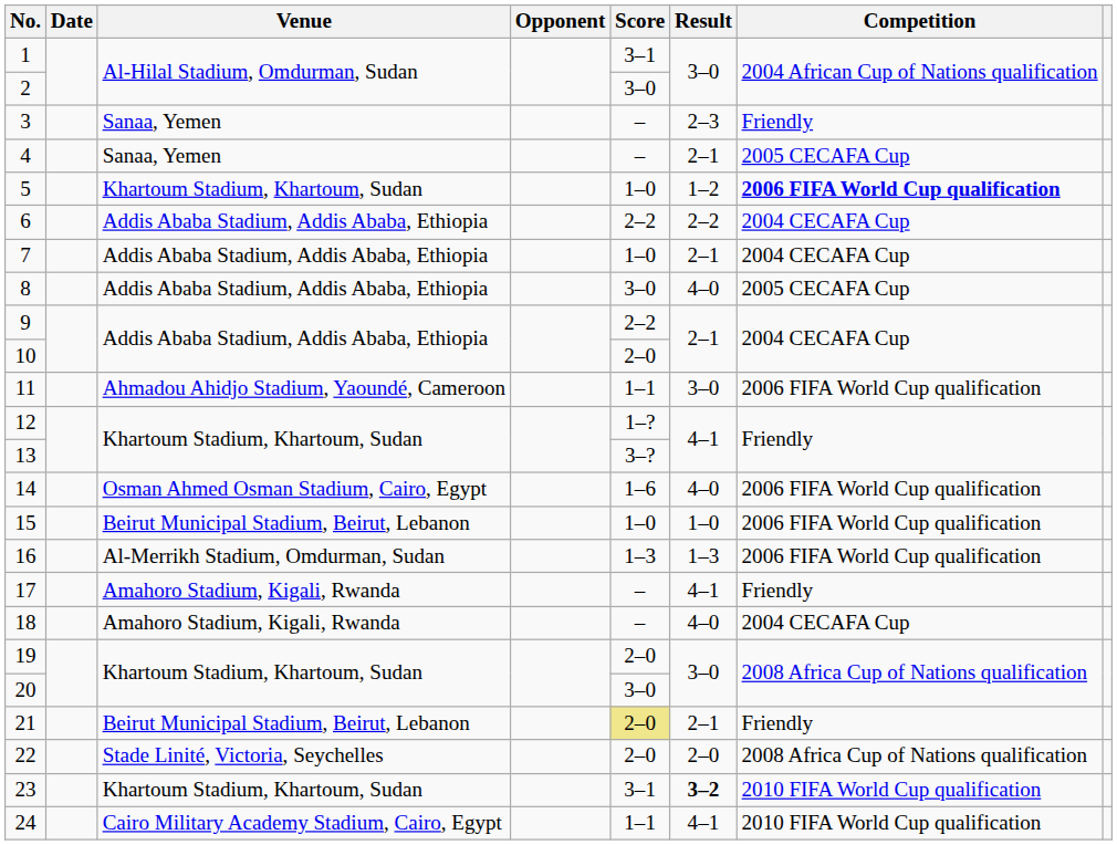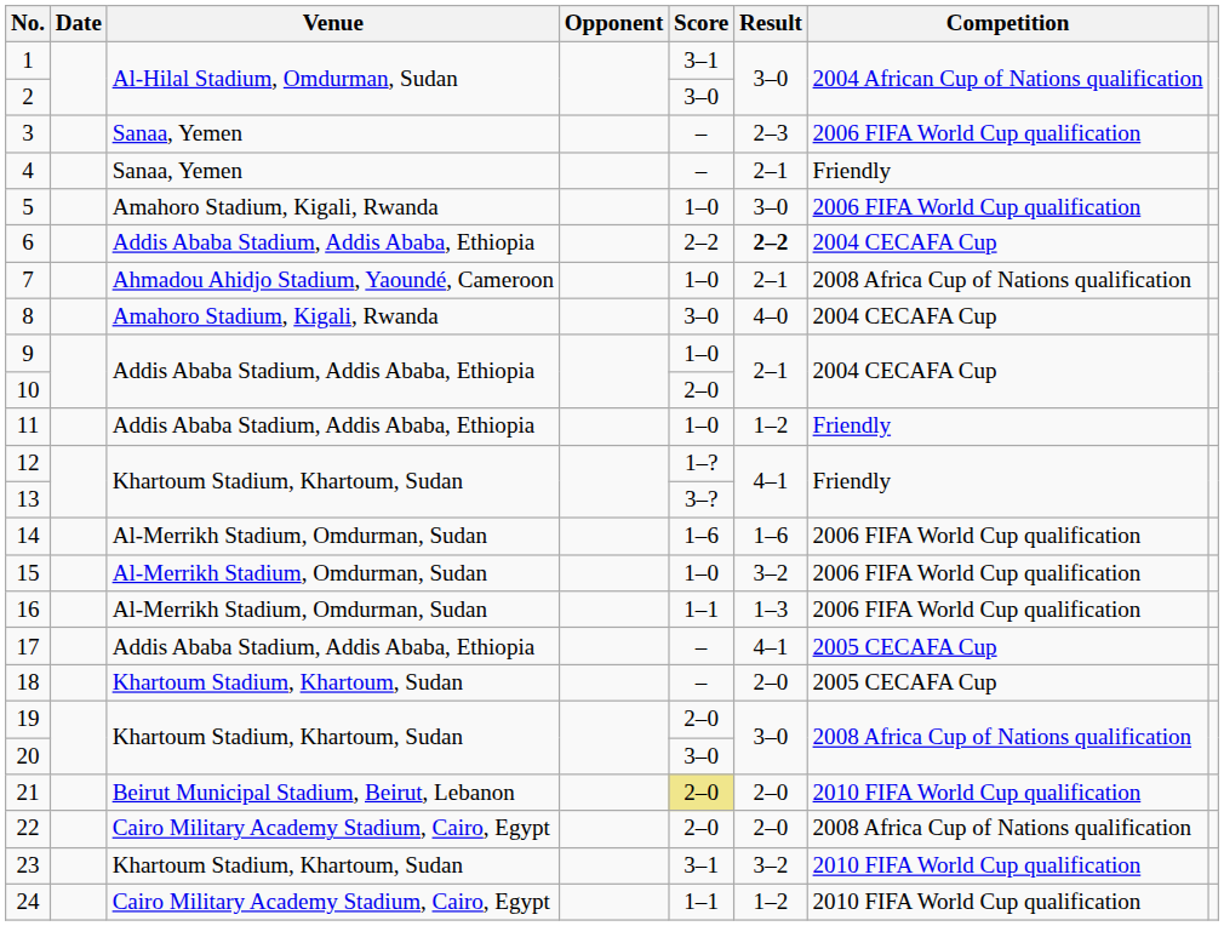 <table class="wikitable sortable">
 <tr>
 <th scope="col">No.</th>
 <th scope="col">Date</th>
 <th scope="col">Venue</th>
 <th scope="col">Opponent</th>
 <th scope="col">Score</th>
 <th scope="col">Result</th>
 <th scope="col">Competition</th>
 <th scope="col" class="unsortable"></th>
 </tr>
 <tr>
 <td style="text-align:center">1</td>
 <td rowspan="2"></td>
 <td rowspan="2"><a href='#'>Al-Hilal Stadium</a>, <a href='#'>Omdurman</a>, Sudan</td>
 <td rowspan="2"></td>
 <td style="text-align:center">3–1</td>
 <td rowspan="2" style="text-align:center">3–0</td>
 <td rowspan="2"><a href='#'>2004 African Cup of Nations qualification</a></td>
 <td rowspan="2"></td>
 </tr>
 <tr>
 <td style="text-align:center">2</td>
 <td style="text-align:center">3–0</td>
 </tr>
 <tr>
 <td style="text-align:center">3</td>
 <td></td>
 <td><a href='#'>Sanaa</a>, Yemen</td>
 <td></td>
 <td style="text-align:center">–</td>
 <td style="text-align:center">2–3</td>
-<td><a href='#'>Friendly</a></td>
+<td><a href='#'>2006 FIFA World Cup qualification</a></td>
 <td></td>
 </tr>
 <tr>
 <td style="text-align:center">4</td>
 <td></td>
 <td>Sanaa, Yemen</td>
 <td></td>
 <td style="text-align:center">–</td>
 <td style="text-align:center">2–1</td>
-<td><a href='#'>2005 CECAFA Cup</a></td>
+<td>Friendly</td>
 <td></td>
 </tr>
 <tr>
 <td style="text-align:center">5</td>
 <td></td>
-<td><a href='#'>Khartoum Stadium</a>, <a href='#'>Khartoum</a>, Sudan</td>
+<td>Amahoro Stadium, Kigali, Rwanda</td>
 <td></td>
 <td style="text-align:center">1–0</td>
-<td style="text-align:center">1–2</td>
-<td><strong><a href='#'>2006 FIFA World Cup qualification</a></strong></td>
+<td style="text-align:center">3–0</td>
+<td><a href='#'>2006 FIFA World Cup qualification</a></td>
 <td></td>
 </tr>
 <tr>
 <td style="text-align:center">6</td>
 <td></td>
 <td><a href='#'>Addis Ababa Stadium</a>, <a href='#'>Addis Ababa</a>, Ethiopia</td>
 <td></td>
 <td style="text-align:center">2–2</td>
-<td style="text-align:center">2–2</td>
+<td style="text-align:center"><strong>2–2</strong></td>
 <td><a href='#'>2004 CECAFA Cup</a></td>
 <td></td>
 </tr>
 <tr>
 <td style="text-align:center">7</td>
 <td></td>
-<td>Addis Ababa Stadium, Addis Ababa, Ethiopia</td>
+<td><a href='#'>Ahmadou Ahidjo Stadium</a>, <a href='#'>Yaoundé</a>, Cameroon</td>
 <td></td>
 <td style="text-align:center">1–0</td>
 <td style="text-align:center">2–1</td>
-<td>2004 CECAFA Cup</td>
+<td>2008 Africa Cup of Nations qualification</td>
 <td></td>
 </tr>
 <tr>
 <td style="text-align:center">8</td>
 <td></td>
-<td>Addis Ababa Stadium, Addis Ababa, Ethiopia</td>
+<td><a href='#'>Amahoro Stadium</a>, <a href='#'>Kigali</a>, Rwanda</td>
 <td></td>
 <td style="text-align:center">3–0</td>
 <td style="text-align:center">4–0</td>
-<td>2005 CECAFA Cup</td>
+<td>2004 CECAFA Cup</td>
 <td></td>
 </tr>
 <tr>
 <td style="text-align:center">9</td>
 <td rowspan="2"></td>
 <td rowspan="2">Addis Ababa Stadium, Addis Ababa, Ethiopia</td>
 <td rowspan="2"></td>
-<td style="text-align:center">2–2</td>
+<td style="text-align:center">1–0</td>
 <td rowspan="2" style="text-align:center">2–1</td>
 <td rowspan="2">2004 CECAFA Cup</td>
 <td rowspan="2"></td>
 </tr>
 <tr>
 <td style="text-align:center">10</td>
 <td style="text-align:center">2–0</td>
 </tr>
 <tr>
 <td style="text-align:center">11</td>
 <td></td>
-<td><a href='#'>Ahmadou Ahidjo Stadium</a>, <a href='#'>Yaoundé</a>, Cameroon</td>
+<td>Addis Ababa Stadium, Addis Ababa, Ethiopia</td>
 <td></td>
-<td style="text-align:center">1–1</td>
-<td style="text-align:center">3–0</td>
-<td>2006 FIFA World Cup qualification</td>
+<td style="text-align:center">1–0</td>
+<td style="text-align:center">1–2</td>
+<td><a href='#'>Friendly</a></td>
 <td></td>
 </tr>
 <tr>
 <td style="text-align:center">12</td>
 <td rowspan="2"></td>
 <td rowspan="2">Khartoum Stadium, Khartoum, Sudan</td>
 <td rowspan="2"></td>
 <td style="text-align:center">1–?</td>
 <td rowspan="2" style="text-align:center">4–1</td>
 <td rowspan="2">Friendly</td>
 <td rowspan="2"></td>
 </tr>
 <tr>
 <td style="text-align:center">13</td>
 <td style="text-align:center">3–?</td>
 </tr>
 <tr>
 <td style="text-align:center">14</td>
 <td></td>
-<td><a href='#'>Osman Ahmed Osman Stadium</a>, <a href='#'>Cairo</a>, Egypt</td>
+<td>Al-Merrikh Stadium, Omdurman, Sudan</td>
 <td></td>
 <td style="text-align:center">1–6</td>
-<td style="text-align:center">4–0</td>
+<td style="text-align:center">1–6</td>
 <td>2006 FIFA World Cup qualification</td>
 <td></td>
 </tr>
 <tr>
 <td style="text-align:center">15</td>
 <td></td>
-<td><a href='#'>Beirut Municipal Stadium</a>, <a href='#'>Beirut</a>, Lebanon</td>
+<td><a href='#'>Al-Merrikh Stadium</a>, Omdurman, Sudan</td>
 <td></td>
 <td style="text-align:center">1–0</td>
-<td style="text-align:center">1–0</td>
+<td style="text-align:center">3–2</td>
 <td>2006 FIFA World Cup qualification</td>
 <td></td>
 </tr>
 <tr>
 <td style="text-align:center">16</td>
 <td></td>
 <td>Al-Merrikh Stadium, Omdurman, Sudan</td>
 <td></td>
-<td style="text-align:center">1–3</td>
+<td style="text-align:center">1–1</td>
 <td style="text-align:center">1–3</td>
 <td>2006 FIFA World Cup qualification</td>
 <td></td>
 </tr>
 <tr>
 <td style="text-align:center">17</td>
 <td></td>
-<td><a href='#'>Amahoro Stadium</a>, <a href='#'>Kigali</a>, Rwanda</td>
+<td>Addis Ababa Stadium, Addis Ababa, Ethiopia</td>
 <td></td>
 <td style="text-align:center">–</td>
 <td style="text-align:center">4–1</td>
-<td>Friendly</td>
+<td><a href='#'>2005 CECAFA Cup</a></td>
 <td></td>
 </tr>
 <tr>
 <td style="text-align:center">18</td>
 <td></td>
-<td>Amahoro Stadium, Kigali, Rwanda</td>
+<td><a href='#'>Khartoum Stadium</a>, <a href='#'>Khartoum</a>, Sudan</td>
 <td></td>
 <td style="text-align:center">–</td>
-<td style="text-align:center">4–0</td>
-<td>2004 CECAFA Cup</td>
+<td style="text-align:center">2–0</td>
+<td>2005 CECAFA Cup</td>
 <td></td>
 </tr>
 <tr>
 <td style="text-align:center">19</td>
 <td rowspan="2"></td>
 <td rowspan="2">Khartoum Stadium, Khartoum, Sudan</td>
 <td rowspan="2"></td>
 <td style="text-align:center">2–0</td>
 <td rowspan="2" style="text-align:center">3–0</td>
 <td rowspan="2"><a href='#'>2008 Africa Cup of Nations qualification</a></td>
 <td rowspan="2"></td>
 </tr>
 <tr>
 <td style="text-align:center">20</td>
 <td style="text-align:center">3–0</td>
 </tr>
 <tr>
 <td style="text-align:center">21</td>
 <td></td>
 <td><a href='#'>Beirut Municipal Stadium</a>, <a href='#'>Beirut</a>, Lebanon</td>
 <td></td>
 <td style="background: khaki; text-align:center">2–0</td>
-<td style="text-align:center">2–1</td>
-<td>Friendly</td>
+<td style="text-align:center">2–0</td>
+<td><a href='#'>2010 FIFA World Cup qualification</a></td>
 <td></td>
 </tr>
 <tr>
 <td style="text-align:center">22</td>
 <td></td>
-<td><a href='#'>Stade Linité</a>, <a href='#'>Victoria</a>, Seychelles</td>
+<td><a href='#'>Cairo Military Academy Stadium</a>, <a href='#'>Cairo</a>, Egypt</td>
 <td></td>
 <td style="text-align:center">2–0</td>
 <td style="text-align:center">2–0</td>
 <td>2008 Africa Cup of Nations qualification</td>
 <td></td>
 </tr>
 <tr>
 <td style="text-align:center">23</td>
 <td></td>
 <td>Khartoum Stadium, Khartoum, Sudan</td>
 <td></td>
 <td style="text-align:center">3–1</td>
-<td style="text-align:center"><strong>3–2</strong></td>
+<td style="text-align:center">3–2</td>
 <td><a href='#'>2010 FIFA World Cup qualification</a></td>
 <td></td>
 </tr>
 <tr>
 <td style="text-align:center">24</td>
 <td></td>
 <td><a href='#'>Cairo Military Academy Stadium</a>, <a href='#'>Cairo</a>, Egypt</td>
 <td></td>
 <td style="text-align:center">1–1</td>
-<td style="text-align:center">4–1</td>
+<td style="text-align:center">1–2</td>
 <td>2010 FIFA World Cup qualification</td>
 <td></td>
 </tr>
 </table>
